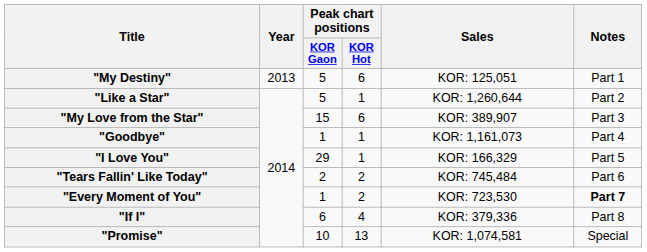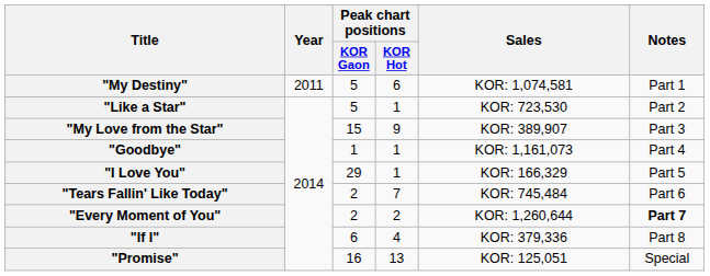 <table class="wikitable plainrowheaders" style="text-align:center;">
 <tr>
 <th scope="col" rowspan="2" style="width:20em;">Title</th>
 <th scope="col" rowspan="2" style="width:3em;">Year</th>
 <th scope="col" colspan="2">Peak chart positions</th>
 <th scope="col" rowspan="2" style="width:15em;">Sales<br></th>
 <th scope="col" rowspan="2" style="width:5em;">Notes</th>
 </tr>
 <tr>
 <th scope="col" style="width:3em;font-size:90%;"><a href='#'>KOR<br>Gaon</a><br></th>
 <th scope="col" style="width:3em;font-size:90%;"><a href='#'>KOR<br>Hot</a><br></th>
 </tr>
 <tr>
 <th scope="row">"My Destiny" </th>
-<td>2013</td>
+<td>2011</td>
 <td>5</td>
 <td>6</td>
-<td>KOR: 125,051</td>
+<td>KOR: 1,074,581</td>
 <td rowspan="1">Part 1</td>
 </tr>
 <tr>
 <th scope="row">"Like a Star" </th>
 <td rowspan="8">2014</td>
 <td>5</td>
 <td>1</td>
-<td>KOR: 1,260,644</td>
+<td>KOR: 723,530</td>
 <td rowspan="1">Part 2</td>
 </tr>
 <tr>
 <th scope="row">"My Love from the Star" </th>
 <td>15</td>
-<td>6</td>
+<td>9</td>
 <td>KOR: 389,907</td>
 <td rowspan="1">Part 3</td>
 </tr>
 <tr>
 <th scope="row">"Goodbye" </th>
 <td>1</td>
 <td>1</td>
 <td>KOR: 1,161,073</td>
 <td rowspan="1">Part 4</td>
 </tr>
 <tr>
 <th scope="row">"I Love You" </th>
 <td>29</td>
 <td>1</td>
 <td>KOR: 166,329</td>
 <td rowspan="1">Part 5</td>
 </tr>
 <tr>
 <th scope="row">"Tears Fallin' Like Today" </th>
 <td>2</td>
-<td>2</td>
+<td>7</td>
 <td>KOR: 745,484</td>
 <td rowspan="1">Part 6</td>
 </tr>
 <tr>
 <th scope="row">"Every Moment of You" </th>
-<td>1</td>
 <td>2</td>
-<td>KOR: 723,530</td>
+<td>2</td>
+<td>KOR: 1,260,644</td>
 <td rowspan="1"><strong>Part 7</strong></td>
 </tr>
 <tr>
 <th scope="row">"If I" </th>
 <td>6</td>
 <td>4</td>
 <td>KOR: 379,336</td>
 <td rowspan="1">Part 8</td>
 </tr>
 <tr>
 <th scope="row">"Promise" </th>
-<td>10</td>
+<td>16</td>
 <td>13</td>
-<td>KOR: 1,074,581</td>
+<td>KOR: 125,051</td>
 <td rowspan="1">Special</td>
 </tr>
 </table>
